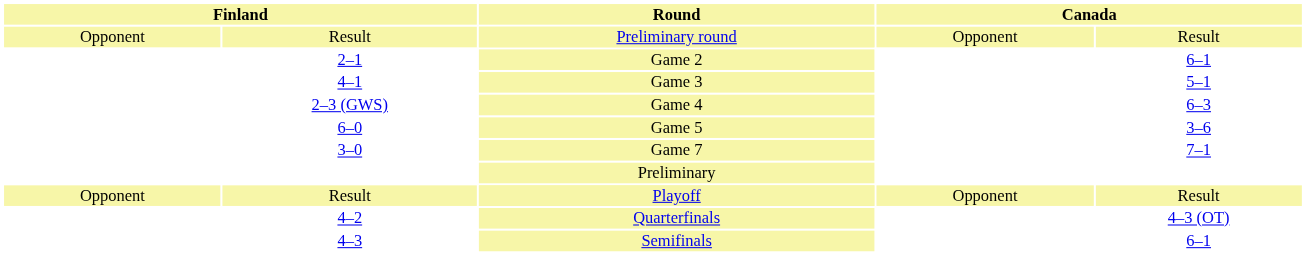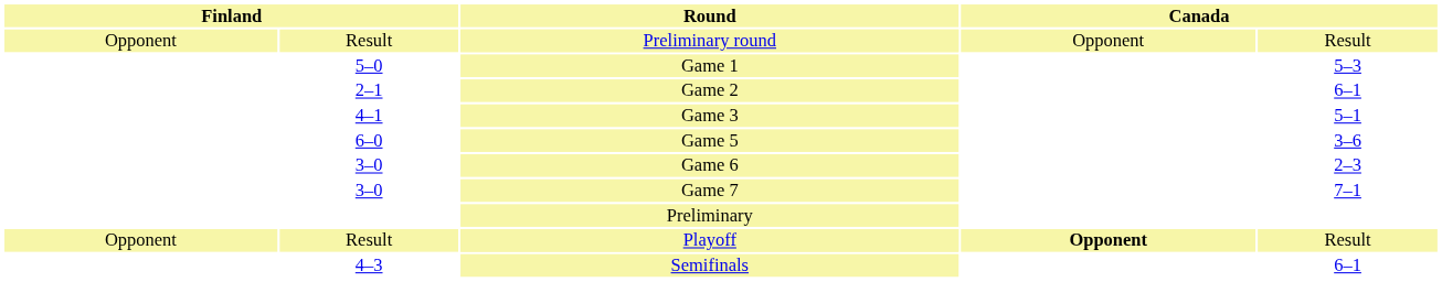 <table width="100%" style="text-align:center">
 <tr valign=top bgcolor=#F7F6A8>
 <th colspan=2 style="width:1*">Finland</th>
 <th>Round</th>
 <th colspan=2 style="width:1*">Canada</th>
 </tr>
 <tr valign=top bgcolor=#F7F6A8>
 <td>Opponent</td>
 <td>Result</td>
 <td bgcolor=#F7F6A8><a href='#'>Preliminary round</a></td>
 <td>Opponent</td>
 <td>Result</td>
+</tr>
+<tr>
+<td align=left></td>
+<td><a href='#'>5–0</a></td>
+<td bgcolor=#F7F6A8>Game 1</td>
+<td align=left></td>
+<td><a href='#'>5–3</a></td>
 </tr>
 <tr>
 <td align=left></td>
 <td><a href='#'>2–1</a></td>
 <td bgcolor=#F7F6A8>Game 2</td>
 <td align=left></td>
 <td><a href='#'>6–1</a></td>
 </tr>
 <tr>
 <td align=left></td>
 <td><a href='#'>4–1</a></td>
 <td bgcolor=#F7F6A8>Game 3</td>
 <td align=left></td>
 <td><a href='#'>5–1</a></td>
 </tr>
 <tr>
 <td align=left></td>
-<td><a href='#'>2–3 (GWS)</a></td>
-<td bgcolor=#F7F6A8>Game 4</td>
-<td align=left></td>
-<td><a href='#'>6–3</a></td>
-</tr>
-<tr>
-<td align=left></td>
 <td><a href='#'>6–0</a></td>
 <td bgcolor=#F7F6A8>Game 5</td>
 <td align=left></td>
 <td><a href='#'>3–6</a></td>
+</tr>
+<tr>
+<td align=left></td>
+<td><a href='#'>3–0</a></td>
+<td bgcolor=#F7F6A8>Game 6</td>
+<td align=left></td>
+<td><a href='#'>2–3</a></td>
 </tr>
 <tr>
 <td align=left></td>
 <td><a href='#'>3–0</a></td>
 <td bgcolor=#F7F6A8>Game 7</td>
 <td align=left></td>
 <td><a href='#'>7–1</a></td>
 </tr>
 <tr>
 <td colspan="2" align=center><br></td>
 <td bgcolor="#F7F6A8">Preliminary</td>
 <td colspan=2 align=center><br></td>
 </tr>
 <tr valign=top bgcolor=#F7F6A8>
 <td>Opponent</td>
 <td>Result</td>
 <td bgcolor=#F7F6A8><a href='#'>Playoff</a></td>
-<td>Opponent</td>
+<td><strong>Opponent</strong></td>
 <td>Result</td>
-</tr>
-<tr>
-<td align=left></td>
-<td><a href='#'>4–2</a></td>
-<td bgcolor=#F7F6A8><a href='#'>Quarterfinals</a></td>
-<td align=left></td>
-<td><a href='#'>4–3 (OT)</a></td>
 </tr>
 <tr>
 <td align=left></td>
 <td><a href='#'>4–3</a></td>
 <td bgcolor=#F7F6A8><a href='#'>Semifinals</a></td>
 <td align=left></td>
 <td><a href='#'>6–1</a></td>
 </tr>
 </table>
